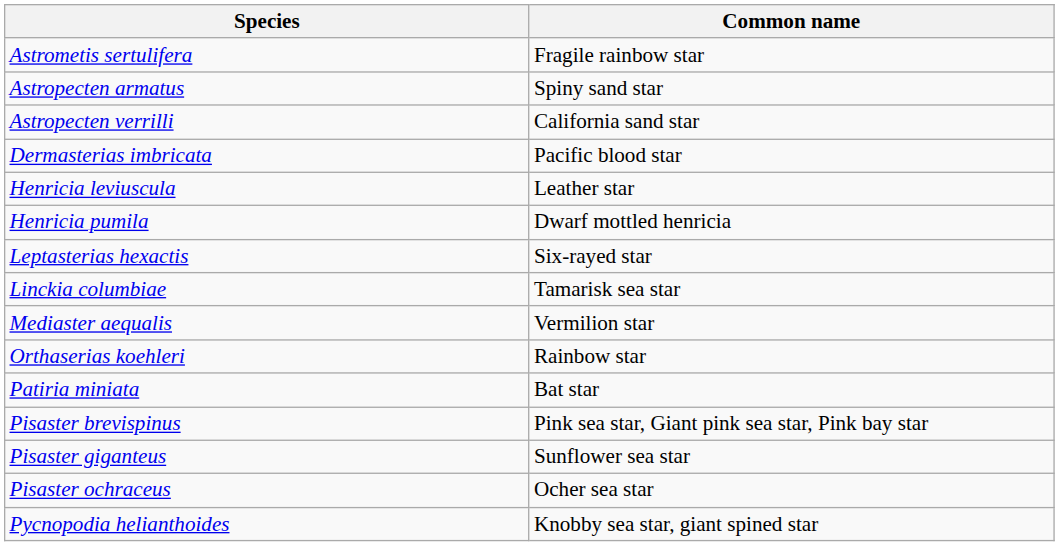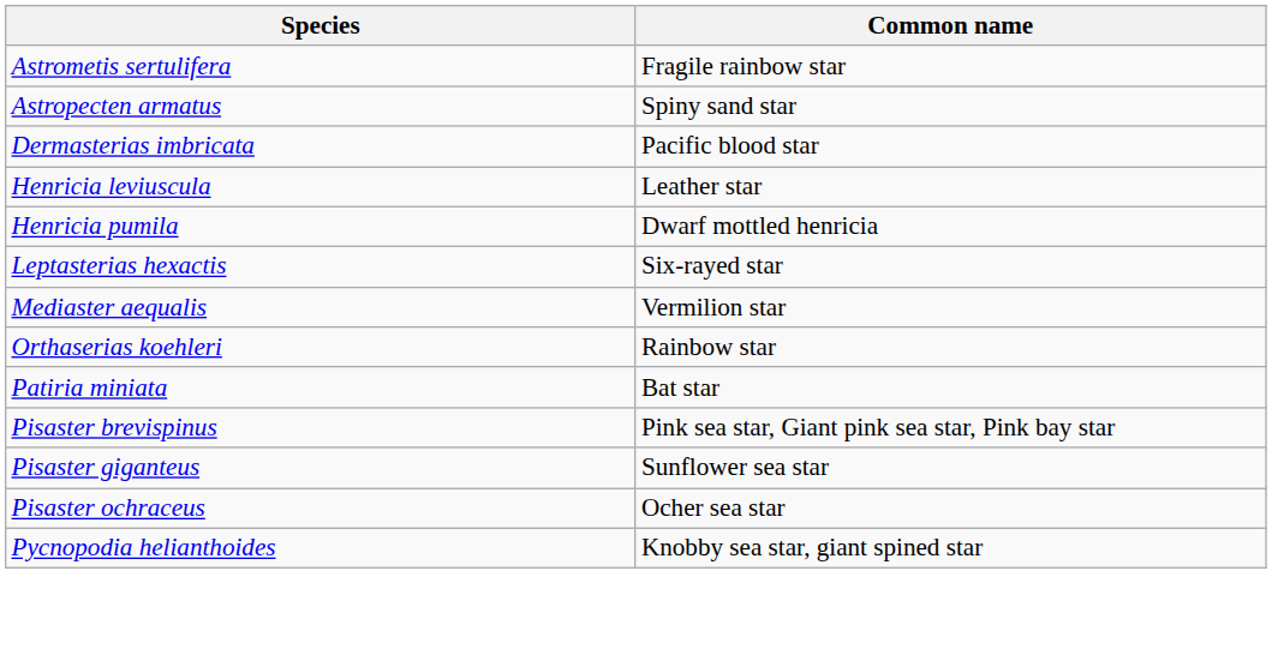 <table width=90% class="wikitable">
 <tr>
 <th width=25%>Species</th>
 <th width=25%>Common name</th>
 </tr>
 <tr>
 <td><em><a href='#'>Astrometis sertulifera</a></em></td>
 <td>Fragile rainbow star</td>
 </tr>
 <tr>
 <td><em><a href='#'>Astropecten armatus</a></em></td>
 <td>Spiny sand star</td>
-</tr>
-<tr>
-<td><em><a href='#'>Astropecten verrilli</a></em></td>
-<td>California sand star</td>
 </tr>
 <tr>
 <td><em><a href='#'>Dermasterias imbricata</a></em></td>
 <td>Pacific blood star</td>
 </tr>
 <tr>
 <td><em><a href='#'>Henricia leviuscula</a></em></td>
 <td>Leather star</td>
 </tr>
 <tr>
 <td><em><a href='#'>Henricia pumila</a></em></td>
 <td>Dwarf mottled henricia</td>
 </tr>
 <tr>
 <td><em><a href='#'>Leptasterias hexactis</a></em></td>
 <td>Six-rayed star</td>
-</tr>
-<tr>
-<td><em><a href='#'>Linckia columbiae</a></em></td>
-<td>Tamarisk sea star</td>
 </tr>
 <tr>
 <td><em><a href='#'>Mediaster aequalis</a></em></td>
 <td>Vermilion star</td>
 </tr>
 <tr>
 <td><em><a href='#'>Orthaserias koehleri</a></em></td>
 <td>Rainbow star</td>
 </tr>
 <tr>
 <td><em><a href='#'>Patiria miniata</a></em></td>
 <td>Bat star</td>
 </tr>
 <tr>
 <td><em><a href='#'>Pisaster brevispinus</a></em></td>
 <td>Pink sea star, Giant pink sea star, Pink bay star</td>
 </tr>
 <tr>
 <td><em><a href='#'>Pisaster giganteus</a></em></td>
 <td>Sunflower sea star</td>
 </tr>
 <tr>
 <td><em><a href='#'>Pisaster ochraceus</a></em></td>
 <td>Ocher sea star</td>
 </tr>
 <tr>
 <td><em><a href='#'>Pycnopodia helianthoides</a></em></td>
 <td>Knobby sea star, giant spined star</td>
 </tr>
 </table>
